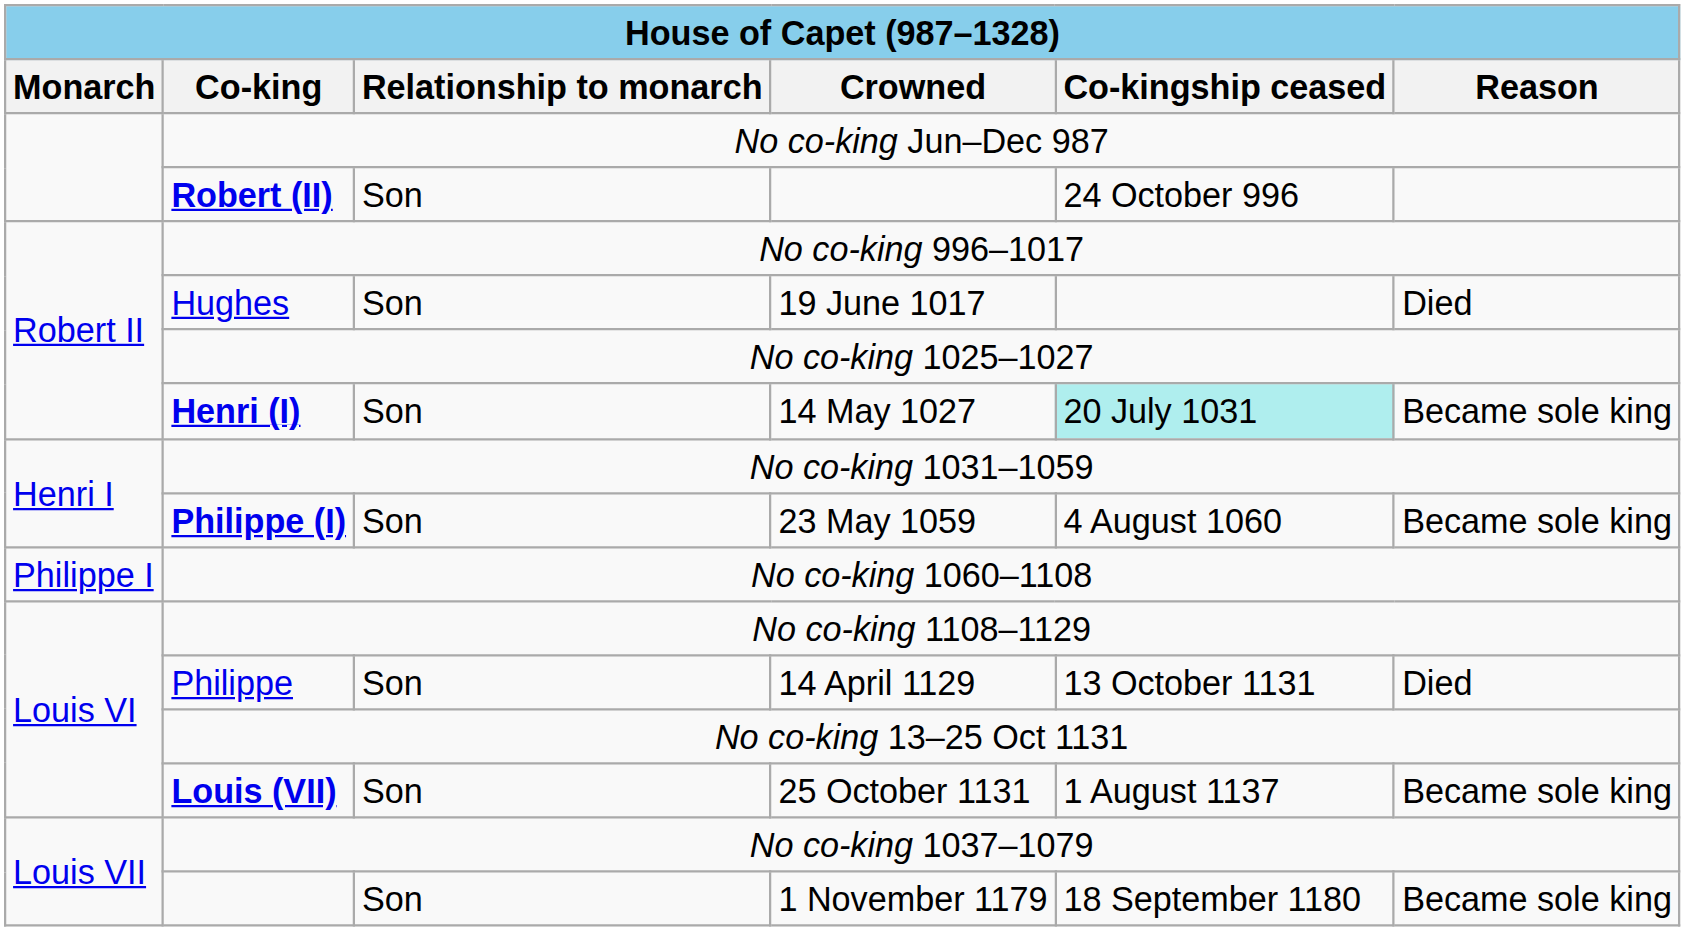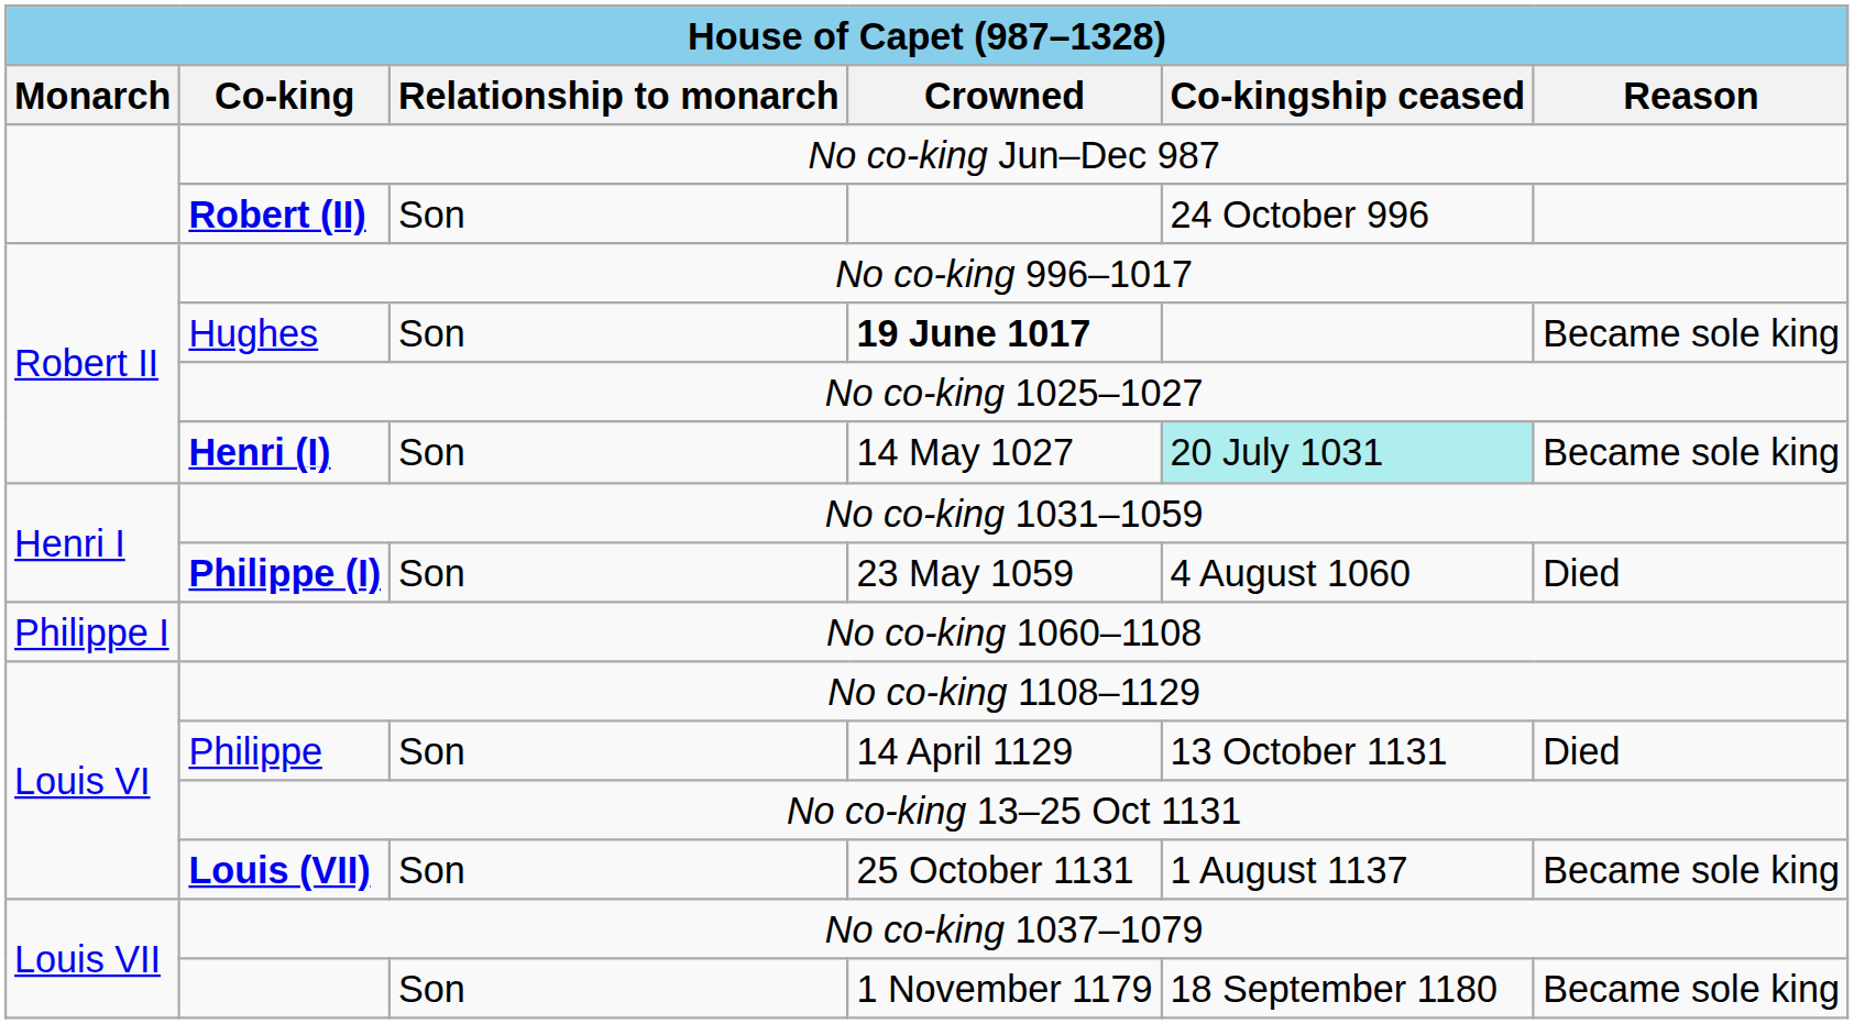 <table class="wikitable" style="font-size:95%">
 <tr>
 <th colspan="6" style="background: skyblue;">House of Capet (987–1328)</th>
 </tr>
 <tr>
 <th>Monarch</th>
 <th>Co-king</th>
 <th>Relationship to monarch</th>
 <th>Crowned</th>
 <th>Co-kingship ceased</th>
 <th>Reason</th>
 </tr>
 <tr>
 <td rowspan=2></td>
 <td colspan=5 style="text-align:center"><em>No co-king</em> Jun–Dec 987</td>
 </tr>
 <tr>
 <td><strong><a href='#'>Robert (II)</a></strong></td>
 <td>Son</td>
 <td></td>
 <td>24 October 996</td>
 <td></td>
 </tr>
 <tr>
 <td rowspan=4><a href='#'>Robert II</a></td>
 <td colspan=5 style="text-align:center"><em>No co-king</em> 996–1017</td>
 </tr>
 <tr>
 <td><a href='#'>Hughes</a></td>
 <td>Son</td>
-<td>19 June 1017</td>
+<td><strong>19 June 1017</strong></td>
 <td></td>
-<td>Died</td>
+<td>Became sole king</td>
 </tr>
 <tr>
 <td colspan=5 style="text-align:center"><em>No co-king</em> 1025–1027</td>
 </tr>
 <tr>
 <td><strong><a href='#'>Henri (I)</a></strong></td>
 <td>Son</td>
 <td>14 May 1027</td>
 <td style="background: paleturquoise;">20 July 1031</td>
 <td>Became sole king</td>
 </tr>
 <tr>
 <td rowspan=2><a href='#'>Henri I</a></td>
 <td colspan=5 style="text-align:center"><em>No co-king</em> 1031–1059</td>
 </tr>
 <tr>
 <td><strong><a href='#'>Philippe (I)</a></strong></td>
 <td>Son</td>
 <td>23 May 1059</td>
 <td>4 August 1060</td>
-<td>Became sole king</td>
+<td>Died</td>
 </tr>
 <tr>
 <td><a href='#'>Philippe I</a></td>
 <td colspan=5 style="text-align:center"><em>No co-king</em> 1060–1108</td>
 </tr>
 <tr>
 <td rowspan=4><a href='#'>Louis VI</a></td>
 <td colspan=5 style="text-align:center"><em>No co-king</em> 1108–1129</td>
 </tr>
 <tr>
 <td><a href='#'>Philippe</a></td>
 <td>Son</td>
 <td>14 April 1129</td>
 <td>13 October 1131</td>
 <td>Died</td>
 </tr>
 <tr>
 <td colspan=5 style="text-align:center"><em>No co-king</em> 13–25 Oct 1131</td>
 </tr>
 <tr>
 <td><strong><a href='#'>Louis (VII)</a></strong></td>
 <td>Son</td>
 <td>25 October 1131</td>
 <td>1 August 1137</td>
 <td>Became sole king</td>
 </tr>
 <tr>
 <td rowspan=2><a href='#'>Louis VII</a></td>
 <td colspan=5 style="text-align:center"><em>No co-king</em> 1037–1079</td>
 </tr>
 <tr>
 <td></td>
 <td>Son</td>
 <td>1 November 1179</td>
 <td>18 September 1180</td>
 <td>Became sole king</td>
 </tr>
 </table>
